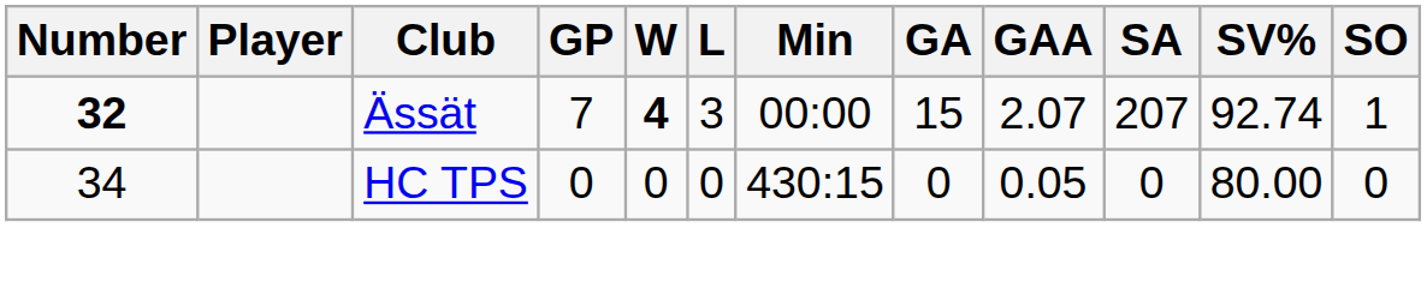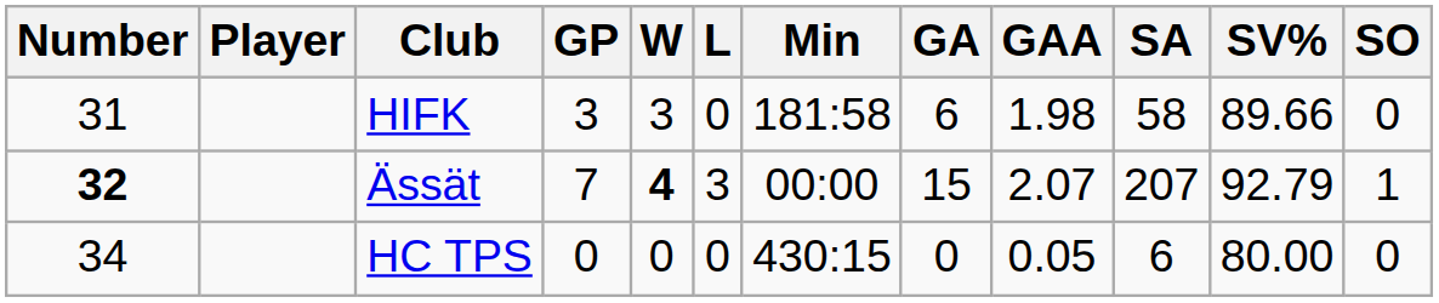 <table class="wikitable sortable" style="text-align: center;">
 <tr>
 <th>Number</th>
 <th>Player</th>
 <th>Club</th>
 <th>GP</th>
 <th>W</th>
 <th>L</th>
 <th>Min</th>
 <th>GA</th>
 <th>GAA</th>
 <th>SA</th>
 <th>SV%</th>
 <th>SO</th>
 </tr>
 <tr>
+<td>31</td>
+<td align=left></td>
+<td align=left> <a href='#'>HIFK</a></td>
+<td>3</td>
+<td>3</td>
+<td>0</td>
+<td>181:58</td>
+<td>6</td>
+<td>1.98</td>
+<td>58</td>
+<td>89.66</td>
+<td>0</td>
+</tr>
+<tr>
 <td><strong>32</strong></td>
 <td align=left></td>
 <td align=left> <a href='#'>Ässät</a></td>
 <td>7</td>
 <td><strong>4</strong></td>
 <td>3</td>
 <td>00:00</td>
 <td>15</td>
 <td>2.07</td>
 <td>207</td>
-<td>92.74</td>
+<td>92.79</td>
 <td>1</td>
 </tr>
 <tr>
 <td>34</td>
 <td align=left></td>
 <td align=left> <a href='#'>HC TPS</a></td>
 <td>0</td>
 <td>0</td>
 <td>0</td>
 <td>430:15</td>
 <td>0</td>
 <td>0.05</td>
-<td>0</td>
+<td>6</td>
 <td>80.00</td>
 <td>0</td>
 </tr>
 </table>
